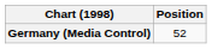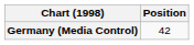 <table class="wikitable plainrowheaders" style="text-align:center">
 <tr>
 <th>Chart (1998)</th>
 <th>Position</th>
 </tr>
 <tr>
 <th scope="row">Germany (Media Control)</th>
-<td>52</td>
+<td>42</td>
 </tr>
 </table>
